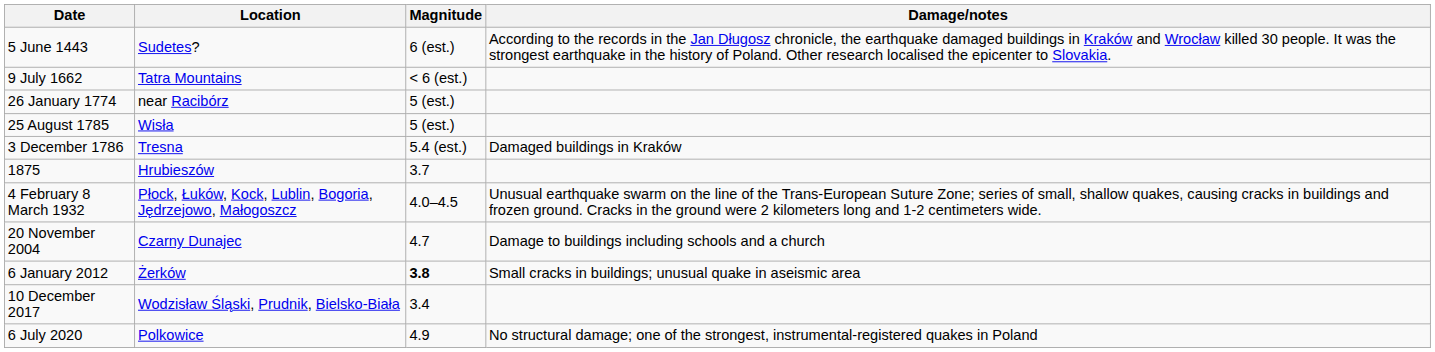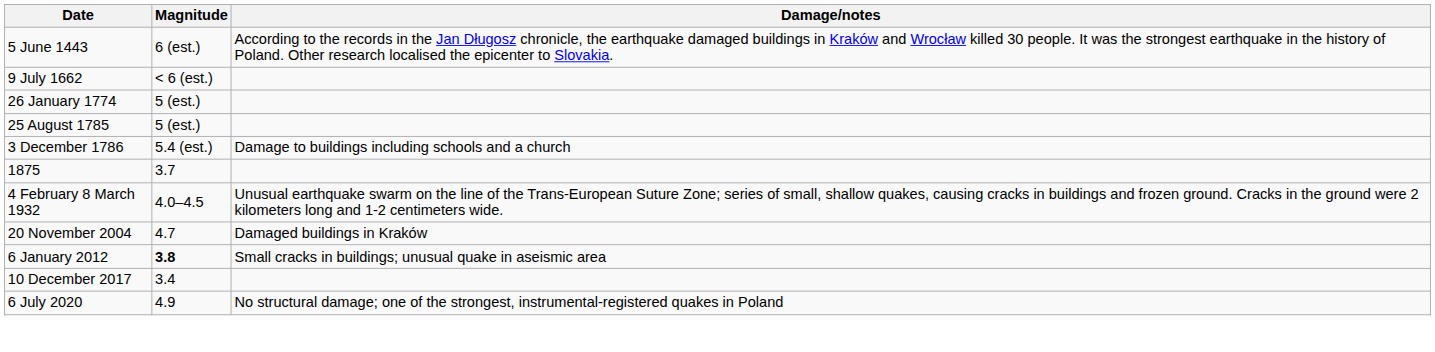 <table class="wikitable sortable">
 <tr>
 <th>Date</th>
-<th>Location</th>
 <th>Magnitude</th>
 <th>Damage/notes</th>
 </tr>
 <tr>
 <td>5 June 1443</td>
-<td><a href='#'>Sudetes</a>?</td>
 <td>6 (est.)</td>
 <td>According to the records in the <a href='#'>Jan Długosz</a> chronicle, the earthquake damaged buildings in <a href='#'>Kraków</a> and <a href='#'>Wrocław</a> killed 30 people. It was the strongest earthquake in the history of Poland. Other research localised the epicenter to <a href='#'>Slovakia</a>.</td>
 </tr>
 <tr>
 <td>9 July 1662</td>
-<td><a href='#'>Tatra Mountains</a></td>
 <td data-sort-value="5.99">< 6 (est.)</td>
 <td></td>
 </tr>
 <tr>
 <td>26 January 1774</td>
-<td>near <a href='#'>Racibórz</a></td>
 <td>5 (est.)</td>
 <td></td>
 </tr>
 <tr>
 <td>25 August 1785</td>
-<td><a href='#'>Wisła</a></td>
 <td>5 (est.)</td>
 <td></td>
 </tr>
 <tr>
 <td>3 December 1786</td>
-<td><a href='#'>Tresna</a></td>
 <td>5.4 (est.)</td>
-<td>Damaged buildings in Kraków</td>
+<td>Damage to buildings including schools and a church</td>
 </tr>
 <tr>
 <td data-sort-value="1 January 1875">1875</td>
-<td><a href='#'>Hrubieszów</a></td>
 <td>3.7</td>
 <td></td>
 </tr>
 <tr>
 <td data-sort-value="4 February 1932">4 February 8 March 1932</td>
-<td><a href='#'>Płock</a>, <a href='#'>Łuków</a>, <a href='#'>Kock</a>, <a href='#'>Lublin</a>, <a href='#'>Bogoria</a>, <a href='#'>Jędrzejowo</a>, <a href='#'>Małogoszcz</a></td>
 <td>4.0–4.5</td>
 <td>Unusual earthquake swarm on the line of the Trans-European Suture Zone; series of small, shallow quakes, causing cracks in buildings and frozen ground. Cracks in the ground were 2 kilometers long and 1-2 centimeters wide.</td>
 </tr>
 <tr>
 <td>20 November 2004</td>
-<td><a href='#'>Czarny Dunajec</a></td>
 <td>4.7</td>
-<td>Damage to buildings including schools and a church</td>
+<td>Damaged buildings in Kraków</td>
 </tr>
 <tr>
 <td>6 January 2012</td>
-<td><a href='#'>Żerków</a></td>
 <td><strong>3.8</strong></td>
 <td>Small cracks in buildings; unusual quake in aseismic area</td>
 </tr>
 <tr>
 <td>10 December 2017</td>
-<td><a href='#'>Wodzisław Śląski</a>, <a href='#'>Prudnik</a>, <a href='#'>Bielsko-Biała</a></td>
 <td>3.4</td>
 <td></td>
 </tr>
 <tr>
 <td>6 July 2020</td>
-<td><a href='#'>Polkowice</a></td>
 <td>4.9</td>
 <td>No structural damage; one of the strongest, instrumental-registered quakes in Poland</td>
 </tr>
 </table>
